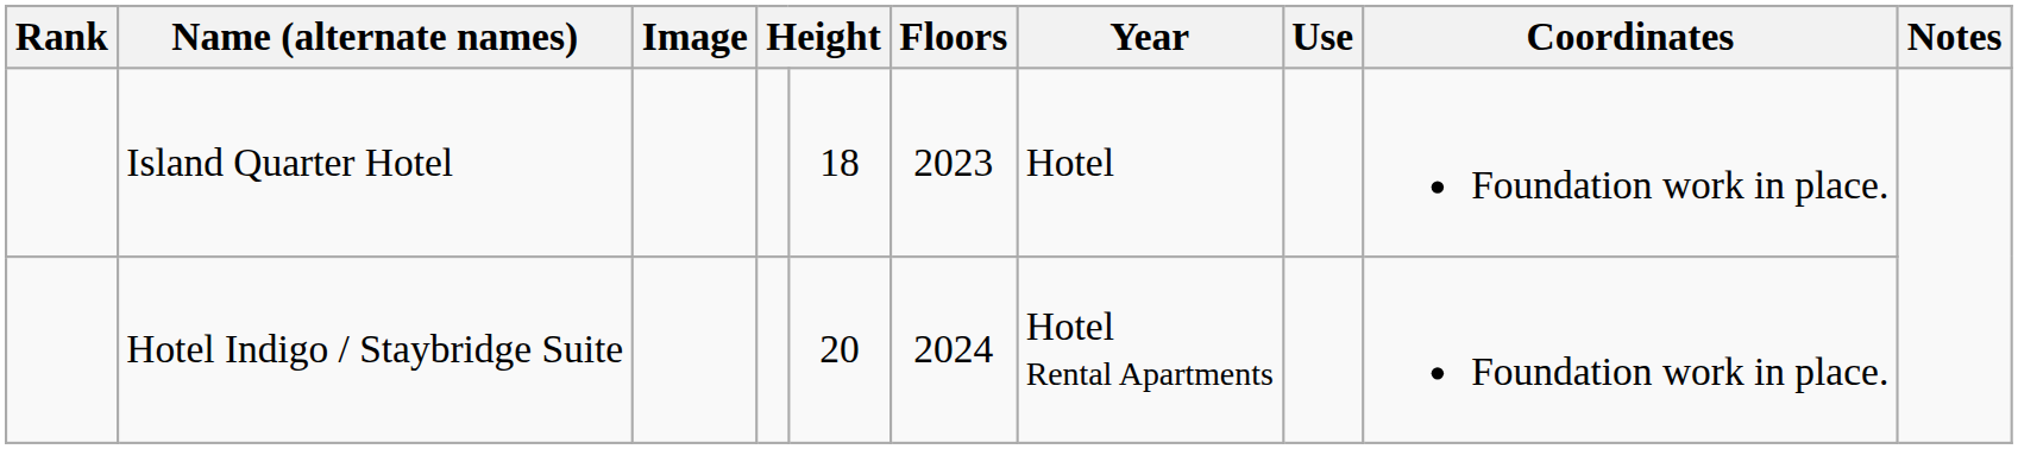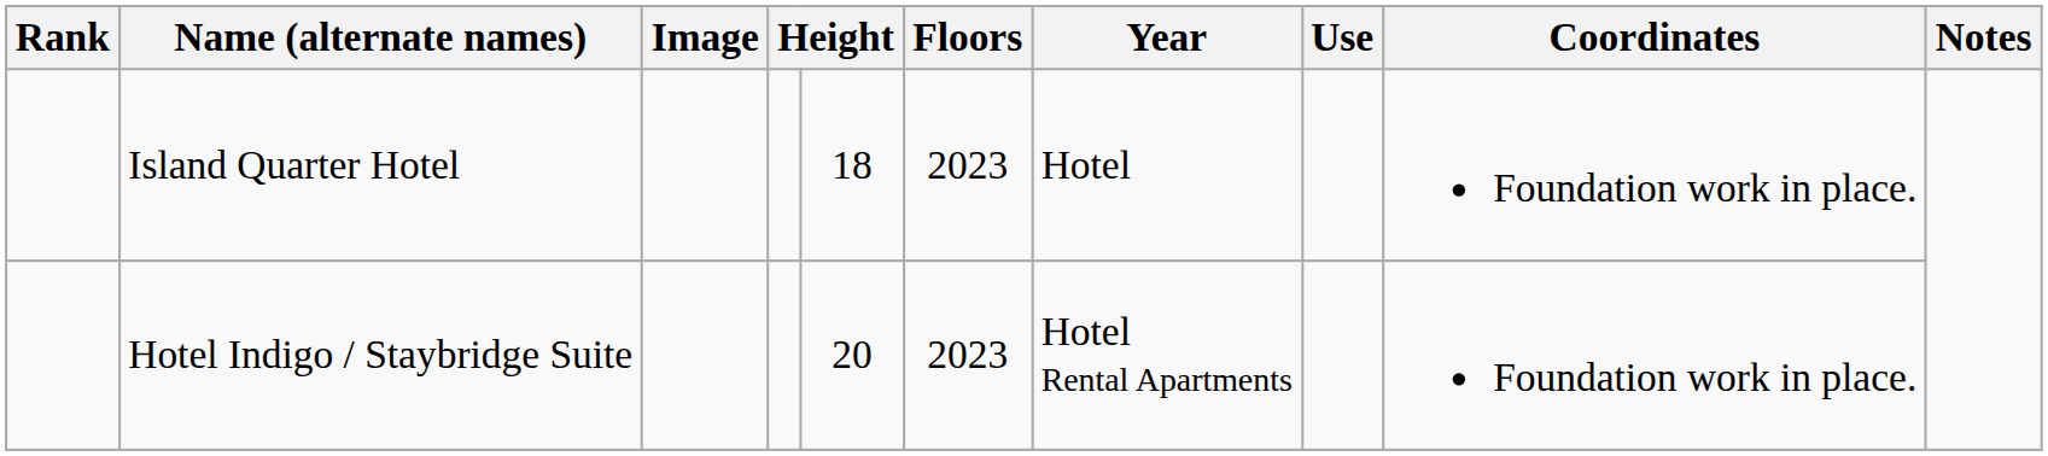 <table class="wikitable sortable">
 <tr>
 <th>Rank</th>
 <th>Name (alternate names)</th>
 <th class="unsortable">Image</th>
 <th colspan="2" class="unsortable">Height</th>
 <th>Floors</th>
 <th>Year</th>
 <th>Use</th>
 <th>Coordinates</th>
 <th>Notes</th>
 </tr>
 <tr>
 <td style="text-align:center;"></td>
 <td>Island Quarter Hotel</td>
 <td> </td>
 <td></td>
 <td style="text-align:center;">18</td>
 <td style="text-align:center;">2023</td>
 <td align="centre">Hotel</td>
 <td style="text-align:center;"></td>
 <td><br><ul><li>Foundation work in place.</li></ul></td>
 </tr>
 <tr>
 <td style="text-align:center;"></td>
 <td>Hotel Indigo / Staybridge Suite</td>
 <td> </td>
 <td></td>
 <td style="text-align:center;">20</td>
-<td style="text-align:center;">2024</td>
+<td style="text-align:center;">2023</td>
 <td align="centre">Hotel<br><small>Rental Apartments</small></td>
 <td style="text-align:center;"></td>
 <td><br><ul><li>Foundation work in place.</li></ul></td>
 </tr>
 </table>
